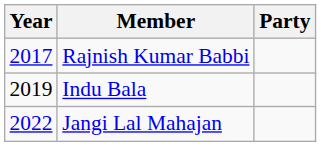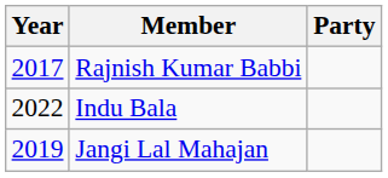 <table class="wikitable sortable">
 <tr>
 <th>Year</th>
 <th>Member</th>
 <th colspan="2">Party</th>
 </tr>
 <tr>
 <td><a href='#'>2017</a></td>
 <td><a href='#'>Rajnish Kumar Babbi</a></td>
 <td></td>
 </tr>
 <tr>
-<td>2019</td>
+<td>2022</td>
 <td><a href='#'>Indu Bala</a></td>
 </tr>
 <tr>
-<td><a href='#'>2022</a></td>
+<td><a href='#'>2019</a></td>
 <td><a href='#'>Jangi Lal Mahajan</a></td>
 <td></td>
 </tr>
 </table>
